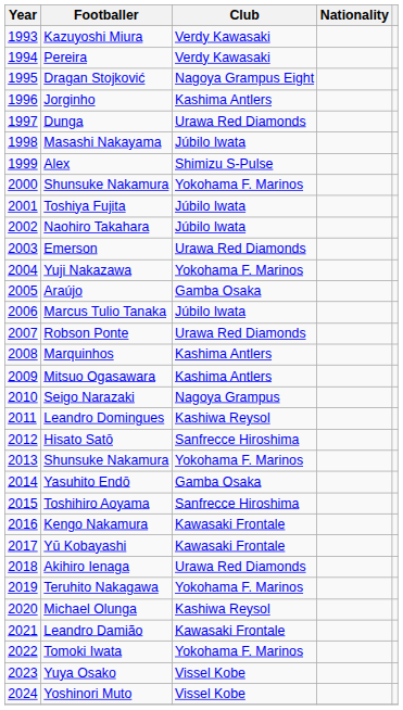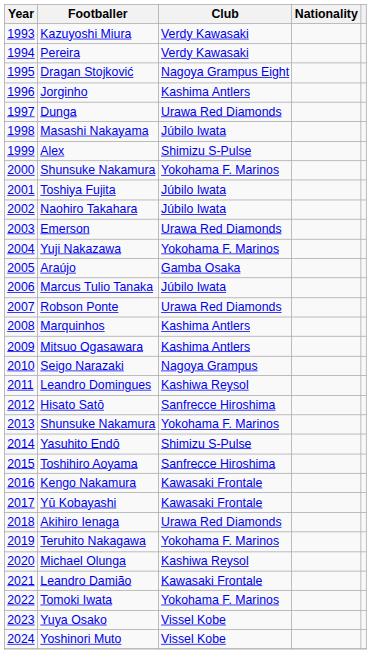 <table class="wikitable plainrowheaders sortable">
 <tr>
 <th>Year</th>
 <th>Footballer</th>
 <th>Club</th>
 <th>Nationality</th>
 <th class="unsortable" scope="col"></th>
 </tr>
 <tr>
 <td><a href='#'>1993</a></td>
 <td><a href='#'>Kazuyoshi Miura</a></td>
 <td><a href='#'>Verdy Kawasaki</a></td>
 <td></td>
 <td></td>
 </tr>
 <tr>
 <td><a href='#'>1994</a></td>
 <td><a href='#'>Pereira</a></td>
 <td><a href='#'>Verdy Kawasaki</a></td>
 <td></td>
 <td></td>
 </tr>
 <tr>
 <td><a href='#'>1995</a></td>
 <td><a href='#'>Dragan Stojković</a></td>
 <td><a href='#'>Nagoya Grampus Eight</a></td>
 <td></td>
 <td></td>
 </tr>
 <tr>
 <td><a href='#'>1996</a></td>
 <td><a href='#'>Jorginho</a></td>
 <td><a href='#'>Kashima Antlers</a></td>
 <td></td>
 <td></td>
 </tr>
 <tr>
 <td><a href='#'>1997</a></td>
 <td><a href='#'>Dunga</a></td>
 <td><a href='#'>Urawa Red Diamonds</a></td>
 <td></td>
 <td></td>
 </tr>
 <tr>
 <td><a href='#'>1998</a></td>
 <td><a href='#'>Masashi Nakayama</a></td>
 <td><a href='#'>Júbilo Iwata</a></td>
 <td></td>
 <td></td>
 </tr>
 <tr>
 <td><a href='#'>1999</a></td>
 <td><a href='#'>Alex</a></td>
 <td><a href='#'>Shimizu S-Pulse</a></td>
 <td></td>
 <td></td>
 </tr>
 <tr>
 <td><a href='#'>2000</a></td>
 <td><a href='#'>Shunsuke Nakamura</a></td>
 <td><a href='#'>Yokohama F. Marinos</a></td>
 <td></td>
 <td></td>
 </tr>
 <tr>
 <td><a href='#'>2001</a></td>
 <td><a href='#'>Toshiya Fujita</a></td>
 <td><a href='#'>Júbilo Iwata</a></td>
 <td></td>
 <td></td>
 </tr>
 <tr>
 <td><a href='#'>2002</a></td>
 <td><a href='#'>Naohiro Takahara</a></td>
 <td><a href='#'>Júbilo Iwata</a></td>
 <td></td>
 <td></td>
 </tr>
 <tr>
 <td><a href='#'>2003</a></td>
 <td><a href='#'>Emerson</a></td>
 <td><a href='#'>Urawa Red Diamonds</a></td>
 <td></td>
 <td></td>
 </tr>
 <tr>
 <td><a href='#'>2004</a></td>
 <td><a href='#'>Yuji Nakazawa</a></td>
 <td><a href='#'>Yokohama F. Marinos</a></td>
 <td></td>
 <td></td>
 </tr>
 <tr>
 <td><a href='#'>2005</a></td>
 <td><a href='#'>Araújo</a></td>
 <td><a href='#'>Gamba Osaka</a></td>
 <td></td>
 <td></td>
 </tr>
 <tr>
 <td><a href='#'>2006</a></td>
 <td><a href='#'>Marcus Tulio Tanaka</a></td>
 <td><a href='#'>Júbilo Iwata</a></td>
 <td></td>
 <td></td>
 </tr>
 <tr>
 <td><a href='#'>2007</a></td>
 <td><a href='#'>Robson Ponte</a></td>
 <td><a href='#'>Urawa Red Diamonds</a></td>
 <td></td>
 <td></td>
 </tr>
 <tr>
 <td><a href='#'>2008</a></td>
 <td><a href='#'>Marquinhos</a></td>
 <td><a href='#'>Kashima Antlers</a></td>
 <td></td>
 <td></td>
 </tr>
 <tr>
 <td><a href='#'>2009</a></td>
 <td><a href='#'>Mitsuo Ogasawara</a></td>
 <td><a href='#'>Kashima Antlers</a></td>
 <td></td>
 <td></td>
 </tr>
 <tr>
 <td><a href='#'>2010</a></td>
 <td><a href='#'>Seigo Narazaki</a></td>
 <td><a href='#'>Nagoya Grampus</a></td>
 <td></td>
 <td></td>
 </tr>
 <tr>
 <td><a href='#'>2011</a></td>
 <td><a href='#'>Leandro Domingues</a></td>
 <td><a href='#'>Kashiwa Reysol</a></td>
 <td></td>
 <td></td>
 </tr>
 <tr>
 <td><a href='#'>2012</a></td>
 <td><a href='#'>Hisato Satō</a></td>
 <td><a href='#'>Sanfrecce Hiroshima</a></td>
 <td></td>
 <td></td>
 </tr>
 <tr>
 <td><a href='#'>2013</a></td>
 <td><a href='#'>Shunsuke Nakamura</a></td>
 <td><a href='#'>Yokohama F. Marinos</a></td>
 <td></td>
 <td></td>
 </tr>
 <tr>
 <td><a href='#'>2014</a></td>
 <td><a href='#'>Yasuhito Endō</a></td>
-<td><a href='#'>Gamba Osaka</a></td>
+<td><a href='#'>Shimizu S-Pulse</a></td>
 <td></td>
 <td></td>
 </tr>
 <tr>
 <td><a href='#'>2015</a></td>
 <td><a href='#'>Toshihiro Aoyama</a></td>
 <td><a href='#'>Sanfrecce Hiroshima</a></td>
 <td></td>
 <td></td>
 </tr>
 <tr>
 <td><a href='#'>2016</a></td>
 <td><a href='#'>Kengo Nakamura</a></td>
 <td><a href='#'>Kawasaki Frontale</a></td>
 <td></td>
 <td></td>
 </tr>
 <tr>
 <td><a href='#'>2017</a></td>
 <td><a href='#'>Yū Kobayashi</a></td>
 <td><a href='#'>Kawasaki Frontale</a></td>
 <td></td>
 <td></td>
 </tr>
 <tr>
 <td><a href='#'>2018</a></td>
 <td><a href='#'>Akihiro Ienaga</a></td>
 <td><a href='#'>Urawa Red Diamonds</a></td>
 <td></td>
 <td></td>
 </tr>
 <tr>
 <td><a href='#'>2019</a></td>
 <td><a href='#'>Teruhito Nakagawa</a></td>
 <td><a href='#'>Yokohama F. Marinos</a></td>
 <td></td>
 <td></td>
 </tr>
 <tr>
 <td><a href='#'>2020</a></td>
 <td><a href='#'>Michael Olunga</a></td>
 <td><a href='#'>Kashiwa Reysol</a></td>
 <td></td>
 <td></td>
 </tr>
 <tr>
 <td><a href='#'>2021</a></td>
 <td><a href='#'>Leandro Damião</a></td>
 <td><a href='#'>Kawasaki Frontale</a></td>
 <td></td>
 <td></td>
 </tr>
 <tr>
 <td><a href='#'>2022</a></td>
 <td><a href='#'>Tomoki Iwata</a></td>
 <td><a href='#'>Yokohama F. Marinos</a></td>
 <td></td>
 <td></td>
 </tr>
 <tr>
 <td><a href='#'>2023</a></td>
 <td><a href='#'>Yuya Osako</a></td>
 <td><a href='#'>Vissel Kobe</a></td>
 <td></td>
 <td></td>
 </tr>
 <tr>
 <td><a href='#'>2024</a></td>
 <td><a href='#'>Yoshinori Muto</a></td>
 <td><a href='#'>Vissel Kobe</a></td>
 <td></td>
 <td></td>
 </tr>
 <tr>
 </tr>
 </table>
